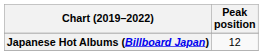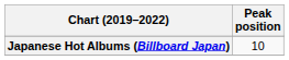 <table class="wikitable sortable plainrowheaders" style="text-align:center">
 <tr>
 <th scope="col">Chart (2019–2022)</th>
 <th scope="col">Peak<br>position</th>
 </tr>
 <tr>
 </tr>
 <tr>
 </tr>
 <tr>
 </tr>
 <tr>
 <th scope="row">Japanese Hot Albums (<em><a href='#'>Billboard Japan</a></em>)</th>
-<td>12</td>
+<td>10</td>
 </tr>
 <tr>
 </tr>
 </table>
